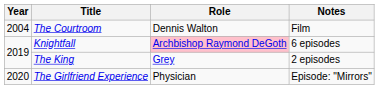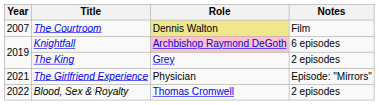 <table class="wikitable">
 <tr>
 <th>Year</th>
 <th>Title</th>
 <th>Role</th>
 <th>Notes</th>
 </tr>
 <tr>
-<td>2004</td>
+<td>2007</td>
 <td><em><a href='#'>The Courtroom</a></em></td>
-<td>Dennis Walton</td>
+<td style="background: khaki;">Dennis Walton</td>
 <td>Film</td>
 </tr>
 <tr>
 <td rowspan="2">2019</td>
 <td><em><a href='#'>Knightfall</a></em></td>
 <td style="background: pink;"><a href='#'>Archbishop Raymond DeGoth</a></td>
 <td>6 episodes</td>
 </tr>
 <tr>
 <td><em><a href='#'>The King</a></em></td>
 <td><a href='#'>Grey</a></td>
 <td>2 episodes</td>
 </tr>
 <tr>
-<td>2020</td>
+<td>2021</td>
 <td><em><a href='#'>The Girlfriend Experience</a></em></td>
 <td>Physician</td>
 <td>Episode: "Mirrors"</td>
 </tr>
+<tr>
+<td>2022</td>
+<td><em>Blood, Sex & Royalty</em></td>
+<td><a href='#'>Thomas Cromwell</a></td>
+<td>2 episodes</td>
+</tr>
 </table>
